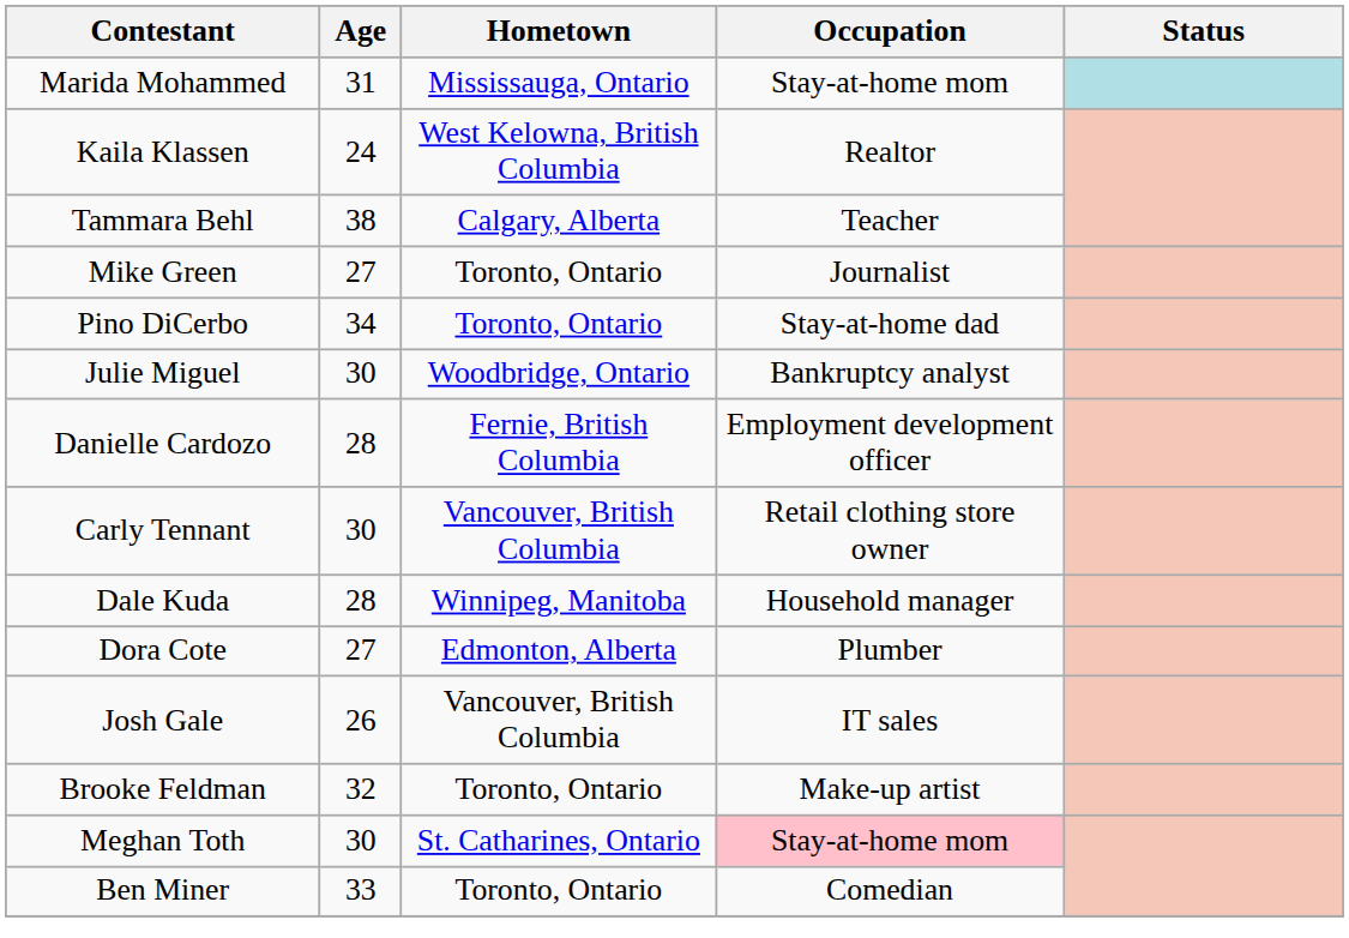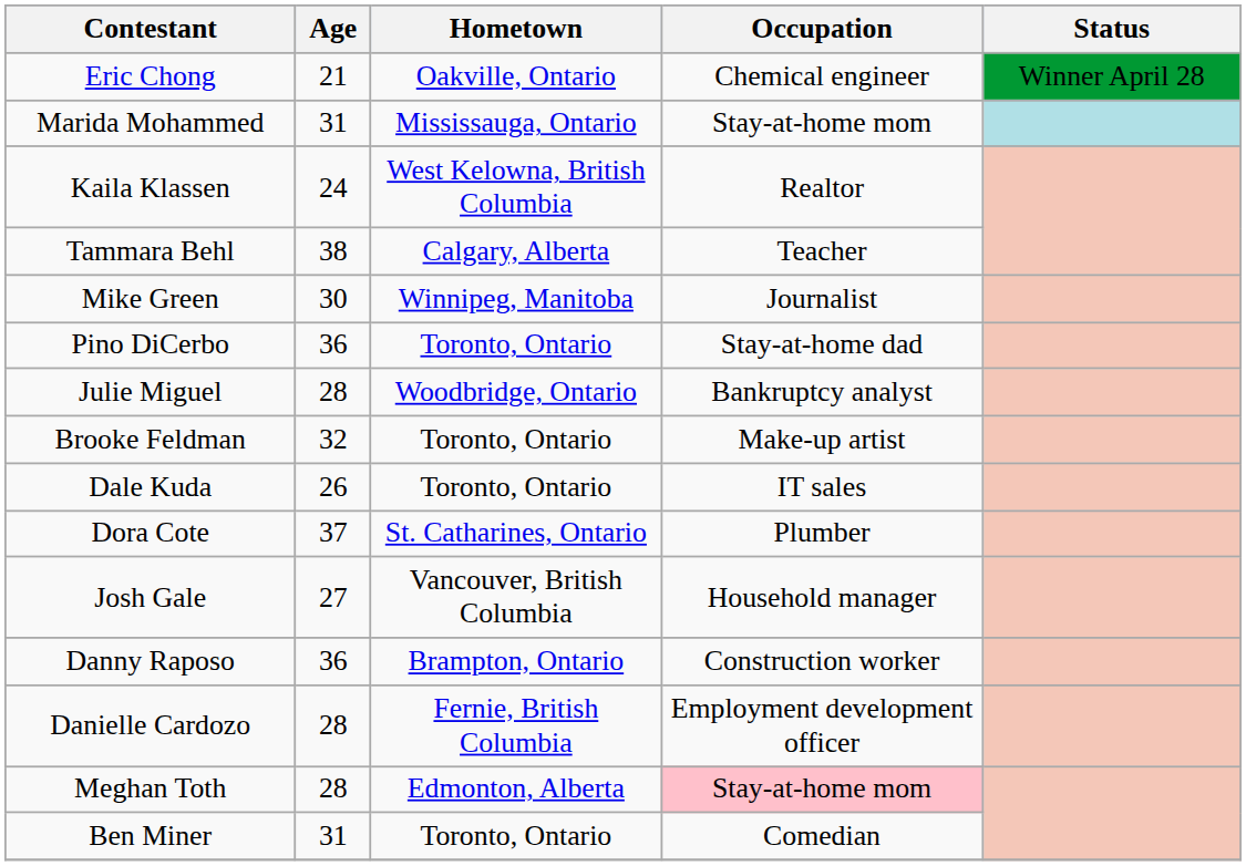 <table class="wikitable sortable" style="text-align:center; font-size:90%; width:100%;">
 <tr style="background:#C1D8FF;">
 <th style="width:18%;">Contestant</th>
 <th style="width:4%;">Age</th>
 <th style="width:18%;">Hometown</th>
 <th style="width:20%;">Occupation</th>
 <th style="width:16%;">Status</th>
+</tr>
+<tr>
+<td><a href='#'>Eric Chong</a></td>
+<td>21</td>
+<td><a href='#'>Oakville, Ontario</a></td>
+<td>Chemical engineer</td>
+<td style="background:#093;"><span>Winner April 28</span></td>
 </tr>
 <tr>
 <td>Marida Mohammed</td>
 <td>31</td>
 <td><a href='#'>Mississauga, Ontario</a></td>
 <td>Stay-at-home mom</td>
 <td style="background:#B0E0E6; text-align:center;" rowspan="1"></td>
 </tr>
 <tr>
 <td>Kaila Klassen</td>
 <td>24</td>
 <td><a href='#'>West Kelowna, British Columbia</a></td>
 <td>Realtor</td>
 <td style="background:#f4c7b8; text-align:center;" rowspan="2"></td>
 </tr>
 <tr>
 <td>Tammara Behl</td>
 <td>38</td>
 <td><a href='#'>Calgary, Alberta</a></td>
 <td>Teacher</td>
 </tr>
 <tr>
 <td>Mike Green</td>
-<td>27</td>
-<td>Toronto, Ontario</td>
+<td>30</td>
+<td><a href='#'>Winnipeg, Manitoba</a></td>
 <td>Journalist</td>
 <td style="background:#f4c7b8; text-align:center;" rowspan="1"></td>
 </tr>
 <tr>
 <td>Pino DiCerbo</td>
-<td>34</td>
+<td>36</td>
 <td><a href='#'>Toronto, Ontario</a></td>
 <td>Stay-at-home dad</td>
 <td style="background:#f4c7b8; text-align:center;" rowspan="1"></td>
 </tr>
 <tr>
 <td>Julie Miguel</td>
-<td>30</td>
+<td>28</td>
 <td><a href='#'>Woodbridge, Ontario</a></td>
 <td>Bankruptcy analyst</td>
+<td style="background:#f4c7b8; text-align:center;" rowspan="1"></td>
+</tr>
+<tr>
+<td>Brooke Feldman</td>
+<td>32</td>
+<td>Toronto, Ontario</td>
+<td>Make-up artist</td>
+<td style="background:#f4c7b8; text-align:center;" rowspan="1"></td>
+</tr>
+<tr>
+<td>Dale Kuda</td>
+<td>26</td>
+<td>Toronto, Ontario</td>
+<td>IT sales</td>
+<td style="background:#f4c7b8; text-align:center;" rowspan="1"></td>
+</tr>
+<tr>
+<td>Dora Cote</td>
+<td>37</td>
+<td><a href='#'>St. Catharines, Ontario</a></td>
+<td>Plumber</td>
+<td style="background:#f4c7b8; text-align:center;" rowspan="1"></td>
+</tr>
+<tr>
+<td>Josh Gale</td>
+<td>27</td>
+<td>Vancouver, British Columbia</td>
+<td>Household manager</td>
+<td style="background:#f4c7b8; text-align:center;" rowspan="1"></td>
+</tr>
+<tr>
+<td>Danny Raposo</td>
+<td>36</td>
+<td><a href='#'>Brampton, Ontario</a></td>
+<td>Construction worker</td>
 <td style="background:#f4c7b8; text-align:center;" rowspan="1"></td>
 </tr>
 <tr>
 <td>Danielle Cardozo</td>
 <td>28</td>
 <td><a href='#'>Fernie, British Columbia</a></td>
 <td>Employment development officer</td>
 <td style="background:#f4c7b8; text-align:center;" rowspan="1"></td>
 </tr>
 <tr>
-<td>Carly Tennant</td>
-<td>30</td>
-<td><a href='#'>Vancouver, British Columbia</a></td>
-<td>Retail clothing store owner</td>
-<td style="background:#f4c7b8; text-align:center;" rowspan="1"></td>
-</tr>
-<tr>
-<td>Dale Kuda</td>
+<td>Meghan Toth</td>
 <td>28</td>
-<td><a href='#'>Winnipeg, Manitoba</a></td>
-<td>Household manager</td>
-<td style="background:#f4c7b8; text-align:center;" rowspan="1"></td>
-</tr>
-<tr>
-<td>Dora Cote</td>
-<td>27</td>
 <td><a href='#'>Edmonton, Alberta</a></td>
-<td>Plumber</td>
-<td style="background:#f4c7b8; text-align:center;" rowspan="1"></td>
-</tr>
-<tr>
-<td>Josh Gale</td>
-<td>26</td>
-<td>Vancouver, British Columbia</td>
-<td>IT sales</td>
-<td style="background:#f4c7b8; text-align:center;" rowspan="1"></td>
-</tr>
-<tr>
-<td>Brooke Feldman</td>
-<td>32</td>
-<td>Toronto, Ontario</td>
-<td>Make-up artist</td>
-<td style="background:#f4c7b8; text-align:center;" rowspan="1"></td>
-</tr>
-<tr>
-<td>Meghan Toth</td>
-<td>30</td>
-<td><a href='#'>St. Catharines, Ontario</a></td>
 <td style="background: pink;">Stay-at-home mom</td>
 <td style="background:#f4c7b8; text-align:center;" rowspan="2"></td>
 </tr>
 <tr>
 <td>Ben Miner</td>
-<td>33</td>
+<td>31</td>
 <td>Toronto, Ontario</td>
 <td>Comedian</td>
 </tr>
 <tr>
 </tr>
 </table>
